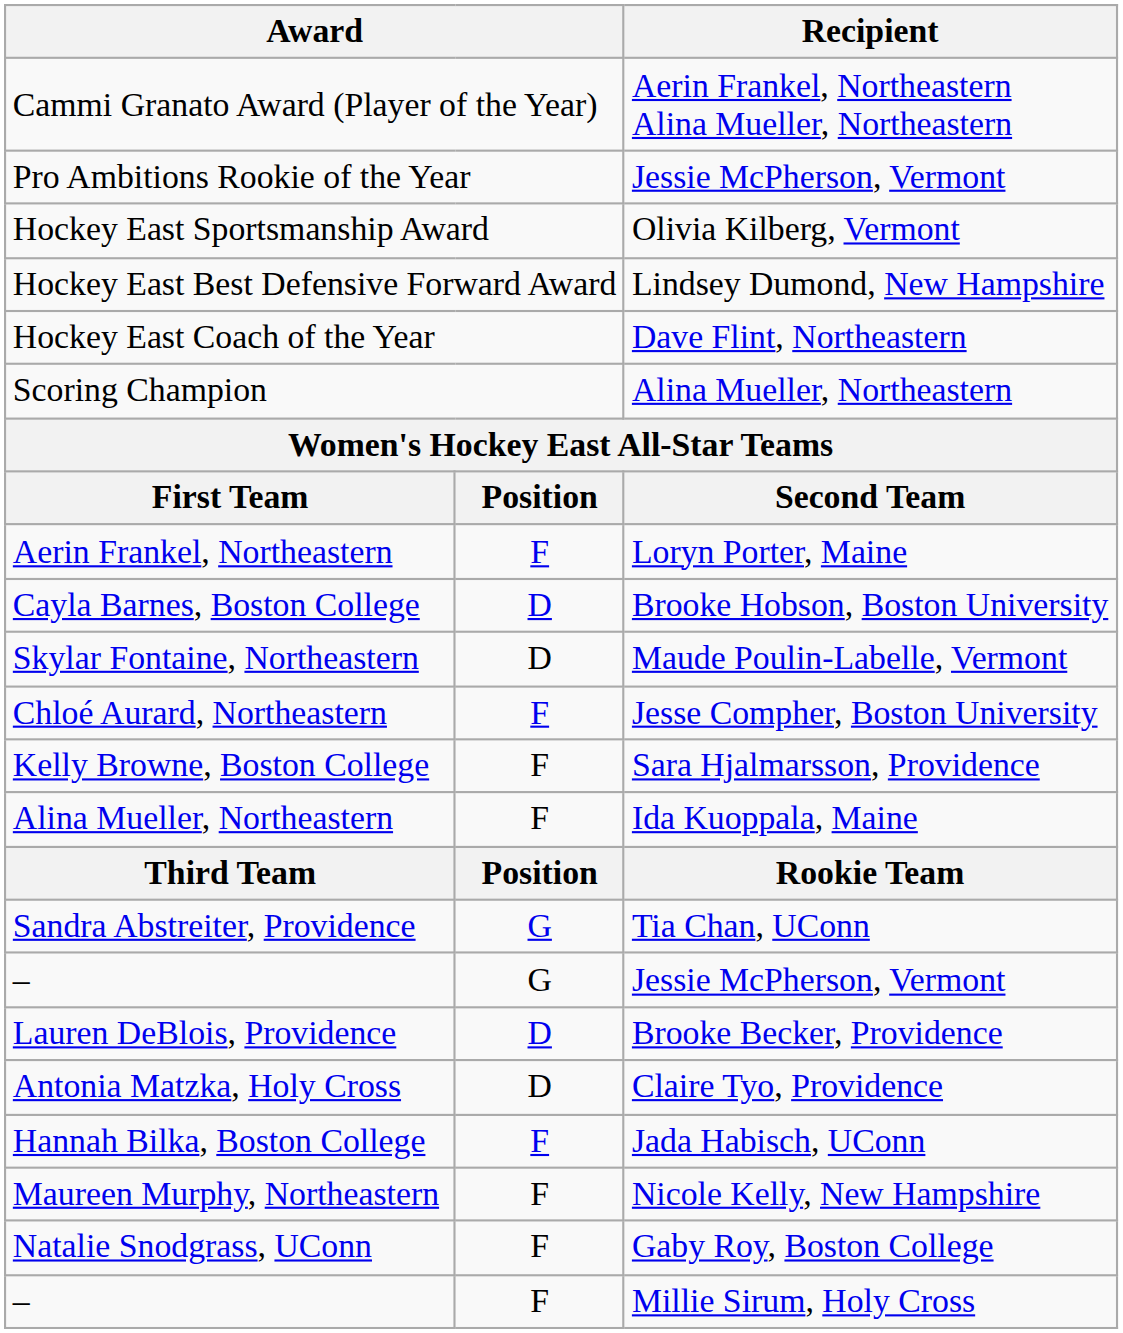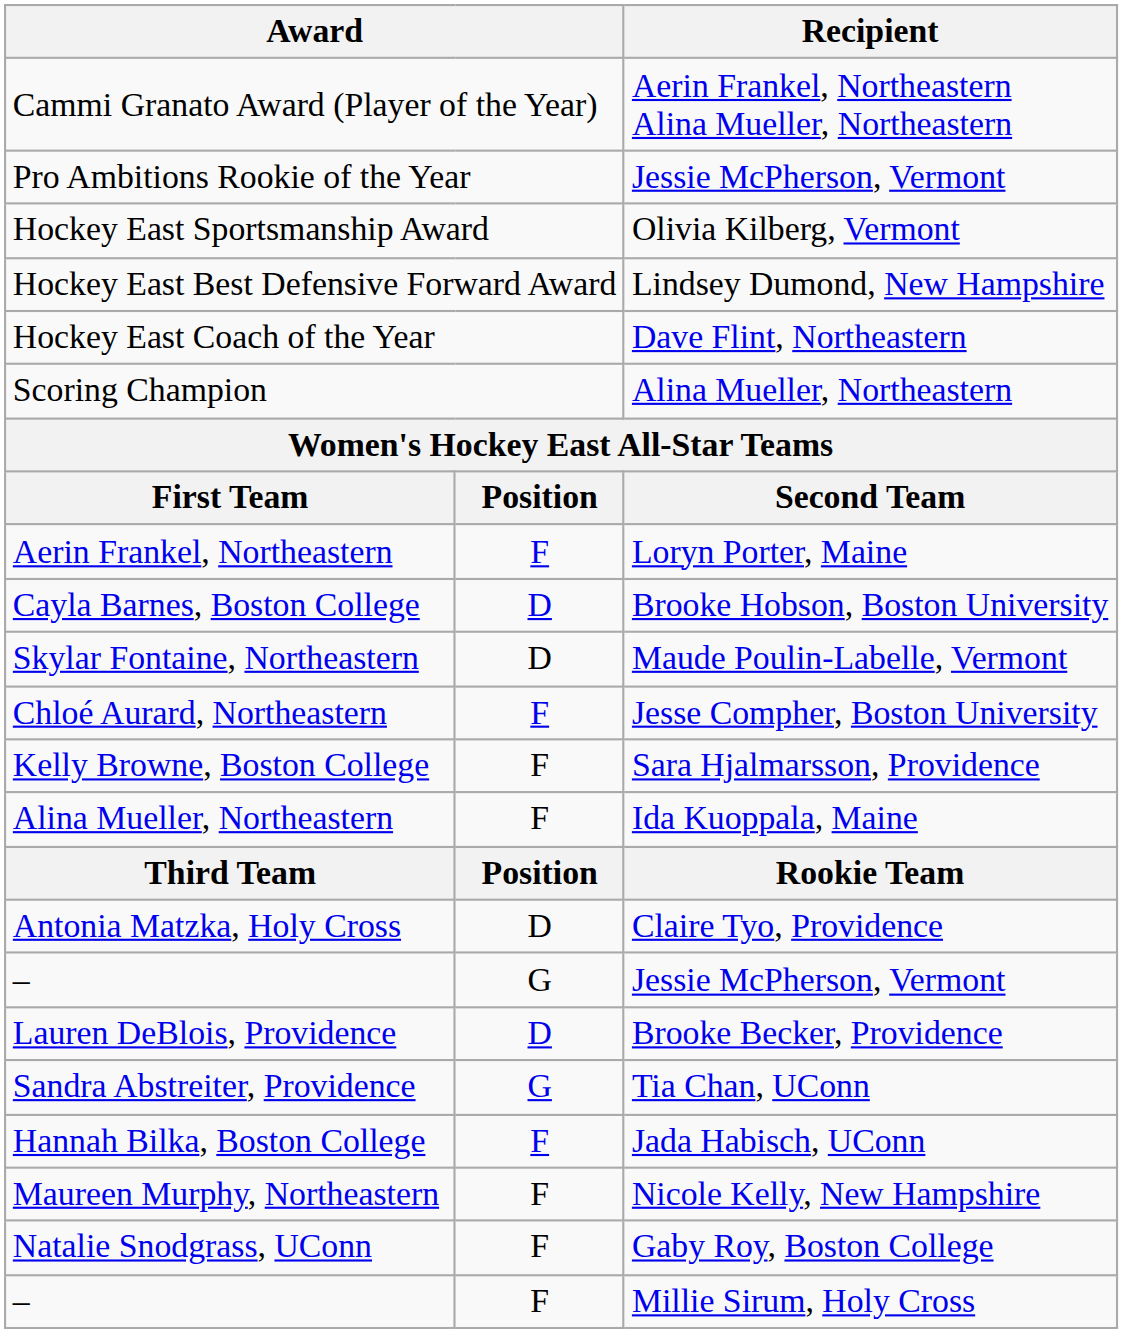 <table class="wikitable">
 <tr>
 <th colspan=2>Award</th>
 <th>Recipient</th>
 </tr>
 <tr>
 <td colspan=2>Cammi Granato Award (Player of the Year)</td>
 <td><a href='#'>Aerin Frankel</a>, <a href='#'>Northeastern</a><br><a href='#'>Alina Mueller</a>, <a href='#'>Northeastern</a></td>
 </tr>
 <tr>
 <td colspan=2>Pro Ambitions Rookie of the Year</td>
 <td><a href='#'>Jessie McPherson</a>, <a href='#'>Vermont</a></td>
 </tr>
 <tr>
 <td colspan=2>Hockey East Sportsmanship Award</td>
 <td>Olivia Kilberg, <a href='#'>Vermont</a></td>
 </tr>
 <tr>
 <td colspan=2>Hockey East Best Defensive Forward Award</td>
 <td>Lindsey Dumond, <a href='#'>New Hampshire</a></td>
 </tr>
 <tr>
 <td colspan=2>Hockey East Coach of the Year</td>
 <td><a href='#'>Dave Flint</a>, <a href='#'>Northeastern</a></td>
 </tr>
 <tr>
 <td colspan=2>Scoring Champion</td>
 <td><a href='#'>Alina Mueller</a>, <a href='#'>Northeastern</a></td>
 </tr>
 <tr>
 <th colspan=3>Women's Hockey East All-Star Teams</th>
 </tr>
 <tr>
 <th>First Team</th>
 <th>  Position  </th>
 <th>Second Team</th>
 </tr>
 <tr>
 <td><a href='#'>Aerin Frankel</a>, <a href='#'>Northeastern</a></td>
 <td align=center><a href='#'>F</a></td>
 <td><a href='#'>Loryn Porter</a>, <a href='#'>Maine</a></td>
 </tr>
 <tr>
 <td><a href='#'>Cayla Barnes</a>, <a href='#'>Boston College</a></td>
 <td align=center><a href='#'>D</a></td>
 <td><a href='#'>Brooke Hobson</a>, <a href='#'>Boston University</a></td>
 </tr>
 <tr>
 <td><a href='#'>Skylar Fontaine</a>, <a href='#'>Northeastern</a></td>
 <td align=center>D</td>
 <td><a href='#'>Maude Poulin-Labelle</a>, <a href='#'>Vermont</a></td>
 </tr>
 <tr>
 <td><a href='#'>Chloé Aurard</a>, <a href='#'>Northeastern</a></td>
 <td align=center><a href='#'>F</a></td>
 <td><a href='#'>Jesse Compher</a>, <a href='#'>Boston University</a></td>
 </tr>
 <tr>
 <td><a href='#'>Kelly Browne</a>, <a href='#'>Boston College</a></td>
 <td align=center>F</td>
 <td><a href='#'>Sara Hjalmarsson</a>, <a href='#'>Providence</a></td>
 </tr>
 <tr>
 <td><a href='#'>Alina Mueller</a>, <a href='#'>Northeastern</a></td>
 <td align=center>F</td>
 <td><a href='#'>Ida Kuoppala</a>, <a href='#'>Maine</a></td>
 </tr>
 <tr>
 <th>Third Team</th>
 <th>  Position  </th>
 <th>Rookie Team</th>
 </tr>
 <tr>
-<td><a href='#'>Sandra Abstreiter</a>, <a href='#'>Providence</a></td>
-<td align=center><a href='#'>G</a></td>
-<td><a href='#'>Tia Chan</a>, <a href='#'>UConn</a></td>
+<td><a href='#'>Antonia Matzka</a>, <a href='#'>Holy Cross</a></td>
+<td align=center>D</td>
+<td><a href='#'>Claire Tyo</a>, <a href='#'>Providence</a></td>
 </tr>
 <tr>
 <td>–</td>
 <td align=center>G</td>
 <td><a href='#'>Jessie McPherson</a>, <a href='#'>Vermont</a></td>
 </tr>
 <tr>
 <td><a href='#'>Lauren DeBlois</a>, <a href='#'>Providence</a></td>
 <td align=center><a href='#'>D</a></td>
 <td><a href='#'>Brooke Becker</a>, <a href='#'>Providence</a></td>
 </tr>
 <tr>
-<td><a href='#'>Antonia Matzka</a>, <a href='#'>Holy Cross</a></td>
-<td align=center>D</td>
-<td><a href='#'>Claire Tyo</a>, <a href='#'>Providence</a></td>
+<td><a href='#'>Sandra Abstreiter</a>, <a href='#'>Providence</a></td>
+<td align=center><a href='#'>G</a></td>
+<td><a href='#'>Tia Chan</a>, <a href='#'>UConn</a></td>
 </tr>
 <tr>
 <td><a href='#'>Hannah Bilka</a>, <a href='#'>Boston College</a></td>
 <td align=center><a href='#'>F</a></td>
 <td><a href='#'>Jada Habisch</a>, <a href='#'>UConn</a></td>
 </tr>
 <tr>
 <td><a href='#'>Maureen Murphy</a>, <a href='#'>Northeastern</a></td>
 <td align=center>F</td>
 <td><a href='#'>Nicole Kelly</a>, <a href='#'>New Hampshire</a></td>
 </tr>
 <tr>
 <td><a href='#'>Natalie Snodgrass</a>, <a href='#'>UConn</a></td>
 <td align=center>F</td>
 <td><a href='#'>Gaby Roy</a>, <a href='#'>Boston College</a></td>
 </tr>
 <tr>
 <td>–</td>
 <td align=center>F</td>
 <td><a href='#'>Millie Sirum</a>, <a href='#'>Holy Cross</a></td>
 </tr>
 </table>
